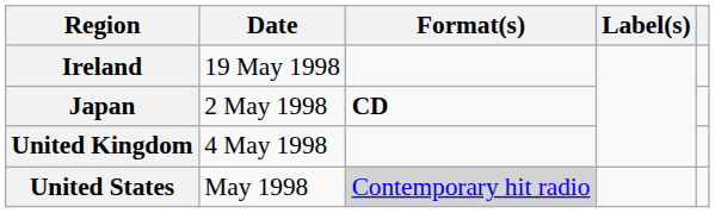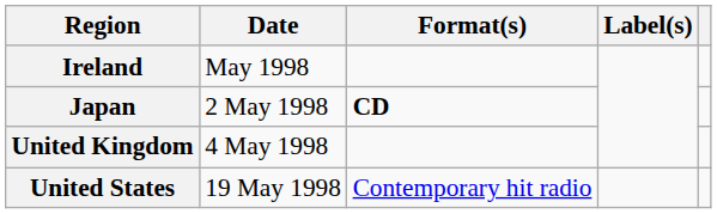 <table class="wikitable plainrowheaders">
 <tr>
 <th scope="col">Region</th>
 <th scope="col">Date</th>
 <th scope="col">Format(s)</th>
 <th scope="col">Label(s)</th>
 <th scope="col"></th>
 </tr>
 <tr>
 <th scope="row">Ireland</th>
-<td>19 May 1998</td>
+<td>May 1998</td>
 <td></td>
 <td rowspan="3"></td>
 <td></td>
 </tr>
 <tr>
 <th scope="row">Japan</th>
 <td>2 May 1998</td>
 <td><strong>CD</strong></td>
 <td></td>
 </tr>
 <tr>
 <th scope="row">United Kingdom</th>
 <td>4 May 1998</td>
 <td></td>
 <td></td>
 </tr>
 <tr>
 <th scope="row">United States</th>
-<td>May 1998</td>
-<td style="background: lightgrey;"><a href='#'>Contemporary hit radio</a></td>
+<td>19 May 1998</td>
+<td><a href='#'>Contemporary hit radio</a></td>
 <td></td>
 <td></td>
 </tr>
 </table>
